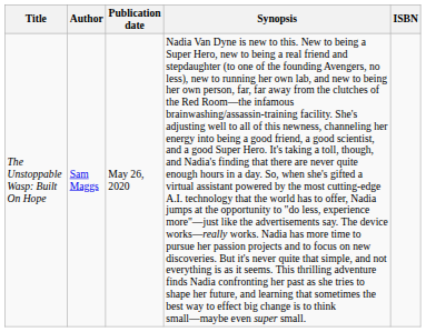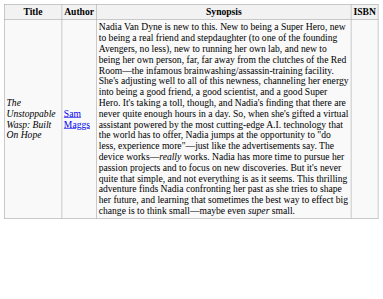 <table class="wikitable" style="width:100%;">
 <tr>
 <th>Title</th>
 <th>Author</th>
-<th>Publication date</th>
 <th>Synopsis</th>
 <th>ISBN</th>
 </tr>
 <tr>
 <td><em>The Unstoppable Wasp: Built On Hope</em></td>
 <td><a href='#'>Sam Maggs</a></td>
-<td>May 26, 2020</td>
 <td>Nadia Van Dyne is new to this. New to being a Super Hero, new to being a real friend and stepdaughter (to one of the founding Avengers, no less), new to running her own lab, and new to being her own person, far, far away from the clutches of the Red Room―the infamous brainwashing/assassin-training facility. She's adjusting well to all of this newness, channeling her energy into being a good friend, a good scientist, and a good Super Hero. It's taking a toll, though, and Nadia's finding that there are never quite enough hours in a day. So, when she's gifted a virtual assistant powered by the most cutting-edge A.I. technology that the world has to offer, Nadia jumps at the opportunity to "do less, experience more"―just like the advertisements say. The device works―<em>really</em> works. Nadia has more time to pursue her passion projects and to focus on new discoveries. But it's never quite that simple, and not everything is as it seems. This thrilling adventure finds Nadia confronting her past as she tries to shape her future, and learning that sometimes the best way to effect big change is to think small―maybe even <em>super</em> small.</td>
 <td></td>
 </tr>
 </table>
